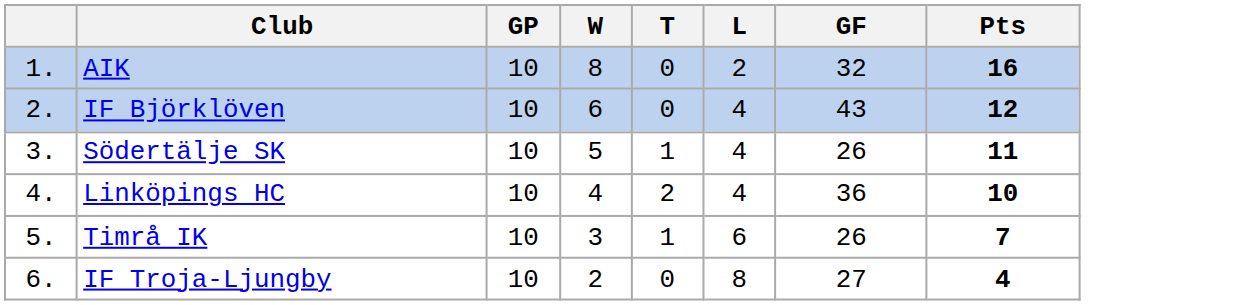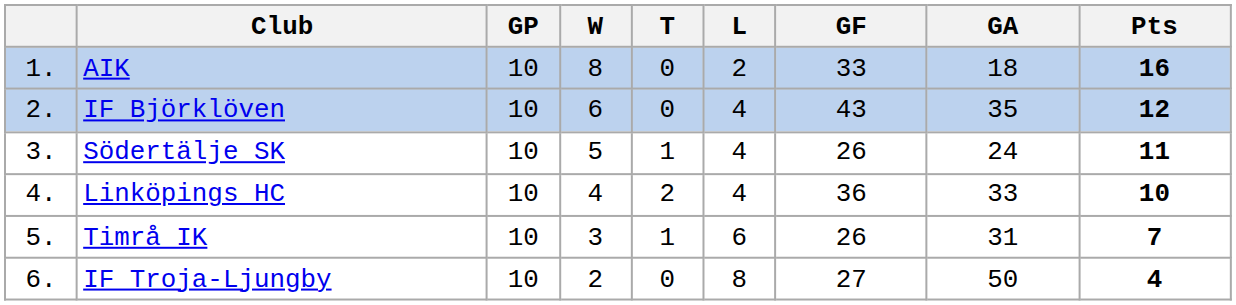 <table class="wikitable">
 <tr>
 <th width="30"></th>
 <th width="200">Club</th>
 <th width="30">GP</th>
 <th width="30">W</th>
 <th width="30">T</th>
 <th width="30">L</th>
 <th width="70">GF</th>
+<th width="70">GA</th>
 <th width="70">Pts</th>
 </tr>
 <tr bgcolor="#BCD2EE" align="center">
 <td>1.</td>
 <td align="left"><a href='#'>AIK</a></td>
 <td>10</td>
 <td>8</td>
 <td>0</td>
 <td>2</td>
-<td>32</td>
+<td>33</td>
+<td>18</td>
 <td><strong>16</strong></td>
 </tr>
 <tr bgcolor="#BCD2EE" align="center">
 <td>2.</td>
 <td align="left"><a href='#'>IF Björklöven</a></td>
 <td>10</td>
 <td>6</td>
 <td>0</td>
 <td>4</td>
 <td>43</td>
+<td>35</td>
 <td><strong>12</strong></td>
 </tr>
 <tr bgcolor="#FFFFFF" align="center">
 <td>3.</td>
 <td align="left"><a href='#'>Södertälje SK</a></td>
 <td>10</td>
 <td>5</td>
 <td>1</td>
 <td>4</td>
 <td>26</td>
+<td>24</td>
 <td><strong>11</strong></td>
 </tr>
 <tr bgcolor="#FFFFFF" align="center">
 <td>4.</td>
 <td align="left"><a href='#'>Linköpings HC</a></td>
 <td>10</td>
 <td>4</td>
 <td>2</td>
 <td>4</td>
 <td>36</td>
+<td>33</td>
 <td><strong>10</strong></td>
 </tr>
 <tr bgcolor="#FFFFFF" align="center">
 <td>5.</td>
 <td align="left"><a href='#'>Timrå IK</a></td>
 <td>10</td>
 <td>3</td>
 <td>1</td>
 <td>6</td>
 <td>26</td>
+<td>31</td>
 <td><strong>7</strong></td>
 </tr>
 <tr bgcolor="#FFFFFF" align="center">
 <td>6.</td>
 <td align="left"><a href='#'>IF Troja-Ljungby</a></td>
 <td>10</td>
 <td>2</td>
 <td>0</td>
 <td>8</td>
 <td>27</td>
+<td>50</td>
 <td><strong>4</strong></td>
 </tr>
 </table>
